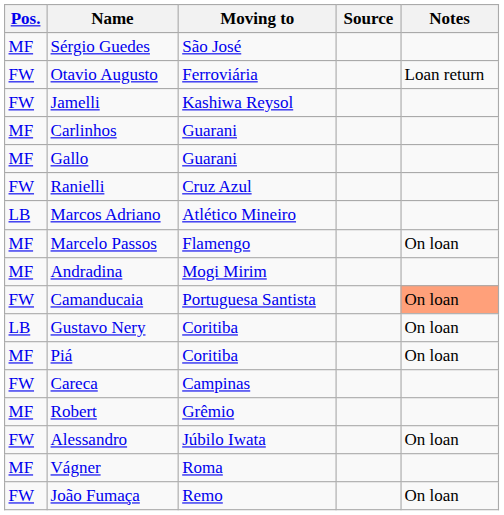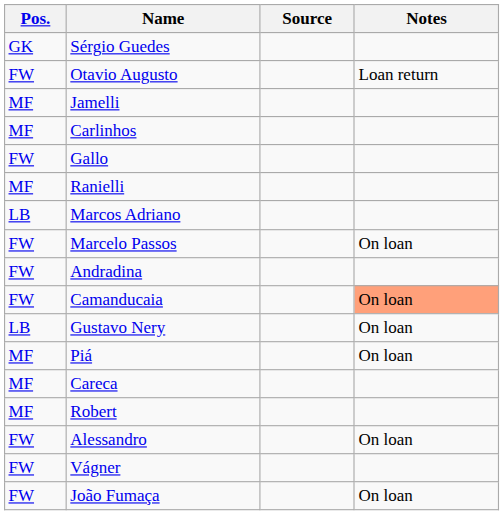 <table class="wikitable sortable" style="width:50%; text-align:center; font-size:95%; text-align:left;">
 <tr>
 <th><a href='#'>Pos.</a></th>
 <th>Name</th>
-<th>Moving to</th>
 <th>Source</th>
 <th>Notes</th>
 </tr>
 <tr>
-<td><a href='#'>MF</a></td>
+<td><a href='#'>GK</a></td>
 <td style="text-align:left;"> <a href='#'>Sérgio Guedes</a></td>
-<td style="text-align:left;"><a href='#'>São José</a></td>
 <td></td>
 <td></td>
 </tr>
 <tr>
 <td><a href='#'>FW</a></td>
 <td style="text-align:left;"> <a href='#'>Otavio Augusto</a></td>
-<td style="text-align:left;"><a href='#'>Ferroviária</a></td>
 <td></td>
 <td>Loan return</td>
 </tr>
 <tr>
-<td><a href='#'>FW</a></td>
+<td><a href='#'>MF</a></td>
 <td style="text-align:left;"> <a href='#'>Jamelli</a></td>
-<td style="text-align:left;"> <a href='#'>Kashiwa Reysol</a></td>
 <td></td>
 <td></td>
 </tr>
 <tr>
 <td><a href='#'>MF</a></td>
 <td style="text-align:left;"> <a href='#'>Carlinhos</a></td>
-<td style="text-align:left;"><a href='#'>Guarani</a></td>
+<td></td>
+<td></td>
+</tr>
+<tr>
+<td><a href='#'>FW</a></td>
+<td style="text-align:left;"> <a href='#'>Gallo</a></td>
 <td></td>
 <td></td>
 </tr>
 <tr>
 <td><a href='#'>MF</a></td>
-<td style="text-align:left;"> <a href='#'>Gallo</a></td>
-<td style="text-align:left;"><a href='#'>Guarani</a></td>
-<td></td>
-<td></td>
-</tr>
-<tr>
-<td><a href='#'>FW</a></td>
 <td style="text-align:left;"> <a href='#'>Ranielli</a></td>
-<td style="text-align:left;"> <a href='#'>Cruz Azul</a></td>
 <td></td>
 <td></td>
 </tr>
 <tr>
 <td><a href='#'>LB</a></td>
 <td style="text-align:left;"> <a href='#'>Marcos Adriano</a></td>
-<td style="text-align:left;"><a href='#'>Atlético Mineiro</a></td>
 <td></td>
 <td></td>
 </tr>
 <tr>
-<td><a href='#'>MF</a></td>
+<td><a href='#'>FW</a></td>
 <td style="text-align:left;"> <a href='#'>Marcelo Passos</a></td>
-<td style="text-align:left;"><a href='#'>Flamengo</a></td>
 <td></td>
 <td>On loan</td>
 </tr>
 <tr>
-<td><a href='#'>MF</a></td>
+<td><a href='#'>FW</a></td>
 <td style="text-align:left;"> <a href='#'>Andradina</a></td>
-<td style="text-align:left;"><a href='#'>Mogi Mirim</a></td>
 <td></td>
 <td></td>
 </tr>
 <tr>
 <td><a href='#'>FW</a></td>
 <td style="text-align:left;"> <a href='#'>Camanducaia</a></td>
-<td style="text-align:left;"><a href='#'>Portuguesa Santista</a></td>
 <td></td>
 <td style="background: lightsalmon;">On loan</td>
 </tr>
 <tr>
 <td><a href='#'>LB</a></td>
 <td style="text-align:left;"> <a href='#'>Gustavo Nery</a></td>
-<td style="text-align:left;"><a href='#'>Coritiba</a></td>
 <td></td>
 <td>On loan</td>
 </tr>
 <tr>
 <td><a href='#'>MF</a></td>
 <td style="text-align:left;"> <a href='#'>Piá</a></td>
-<td style="text-align:left;"><a href='#'>Coritiba</a></td>
 <td></td>
 <td>On loan</td>
 </tr>
 <tr>
-<td><a href='#'>FW</a></td>
+<td><a href='#'>MF</a></td>
 <td style="text-align:left;"> <a href='#'>Careca</a></td>
-<td style="text-align:left;"><a href='#'>Campinas</a></td>
 <td></td>
 <td></td>
 </tr>
 <tr>
 <td><a href='#'>MF</a></td>
 <td style="text-align:left;"> <a href='#'>Robert</a></td>
-<td style="text-align:left;"><a href='#'>Grêmio</a></td>
 <td></td>
 <td></td>
 </tr>
 <tr>
 <td><a href='#'>FW</a></td>
 <td style="text-align:left;"> <a href='#'>Alessandro</a></td>
-<td style="text-align:left;"> <a href='#'>Júbilo Iwata</a></td>
 <td></td>
 <td>On loan</td>
 </tr>
 <tr>
-<td><a href='#'>MF</a></td>
+<td><a href='#'>FW</a></td>
 <td style="text-align:left;"> <a href='#'>Vágner</a></td>
-<td style="text-align:left;"> <a href='#'>Roma</a></td>
 <td></td>
 <td></td>
 </tr>
 <tr>
 <td><a href='#'>FW</a></td>
 <td style="text-align:left;"> <a href='#'>João Fumaça</a></td>
-<td style="text-align:left;"><a href='#'>Remo</a></td>
 <td></td>
 <td>On loan</td>
 </tr>
 </table>
